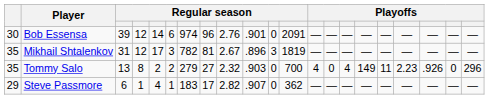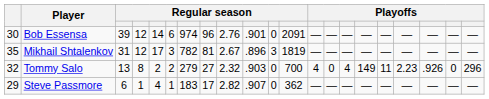 <table class="wikitable plainrowheaders" style="text-align:center;">
 <tr>
 <th scope="col" rowspan="2"></th>
 <th scope="col" rowspan="2">Player</th>
 <th scope=colgroup colspan=10>Regular season</th>
 <th scope=colgroup colspan=9>Playoffs</th>
 </tr>
 <tr>
 <th scope="col"></th>
 <th scope="col"></th>
 <th scope="col"></th>
 <th scope="col"></th>
 <th scope="col"></th>
 <th scope="col"></th>
 <th scope="col"></th>
 <th scope="col"></th>
 <th scope="col"></th>
 <th scope="col"></th>
 <th scope="col"></th>
 <th scope="col"></th>
 <th scope="col"></th>
 <th scope="col"></th>
 <th scope="col"></th>
 <th scope="col"></th>
 <th scope="col"></th>
 <th scope="col"></th>
 <th scope="col"></th>
 </tr>
 <tr>
 <td scope="row">30</td>
 <td align="left"><a href='#'>Bob Essensa</a></td>
 <td>39</td>
 <td>12</td>
 <td>14</td>
 <td>6</td>
 <td>974</td>
 <td>96</td>
 <td>2.76</td>
 <td>.901</td>
 <td>0</td>
 <td>2091</td>
 <td>—</td>
 <td>—</td>
 <td>—</td>
 <td>—</td>
 <td>—</td>
 <td>—</td>
 <td>—</td>
 <td>—</td>
 <td>—</td>
 </tr>
 <tr>
 <td scope="row">35</td>
 <td align="left"><a href='#'>Mikhail Shtalenkov</a></td>
 <td>31</td>
 <td>12</td>
 <td>17</td>
 <td>3</td>
 <td>782</td>
 <td>81</td>
 <td>2.67</td>
 <td>.896</td>
 <td>3</td>
 <td>1819</td>
 <td>—</td>
 <td>—</td>
 <td>—</td>
 <td>—</td>
 <td>—</td>
 <td>—</td>
 <td>—</td>
 <td>—</td>
 <td>—</td>
 </tr>
 <tr>
-<td scope="row">35</td>
+<td scope="row">32</td>
 <td align="left"><a href='#'>Tommy Salo</a></td>
 <td>13</td>
 <td>8</td>
 <td>2</td>
 <td>2</td>
 <td>279</td>
 <td>27</td>
 <td>2.32</td>
 <td>.903</td>
 <td>0</td>
 <td>700</td>
 <td>4</td>
 <td>0</td>
 <td>4</td>
 <td>149</td>
 <td>11</td>
 <td>2.23</td>
 <td>.926</td>
 <td>0</td>
 <td>296</td>
 </tr>
 <tr>
 <td scope="row">29</td>
 <td align="left"><a href='#'>Steve Passmore</a></td>
 <td>6</td>
 <td>1</td>
 <td>4</td>
 <td>1</td>
 <td>183</td>
 <td>17</td>
 <td>2.82</td>
 <td>.907</td>
 <td>0</td>
 <td>362</td>
 <td>—</td>
 <td>—</td>
 <td>—</td>
 <td>—</td>
 <td>—</td>
 <td>—</td>
 <td>—</td>
 <td>—</td>
 <td>—</td>
 </tr>
 </table>
